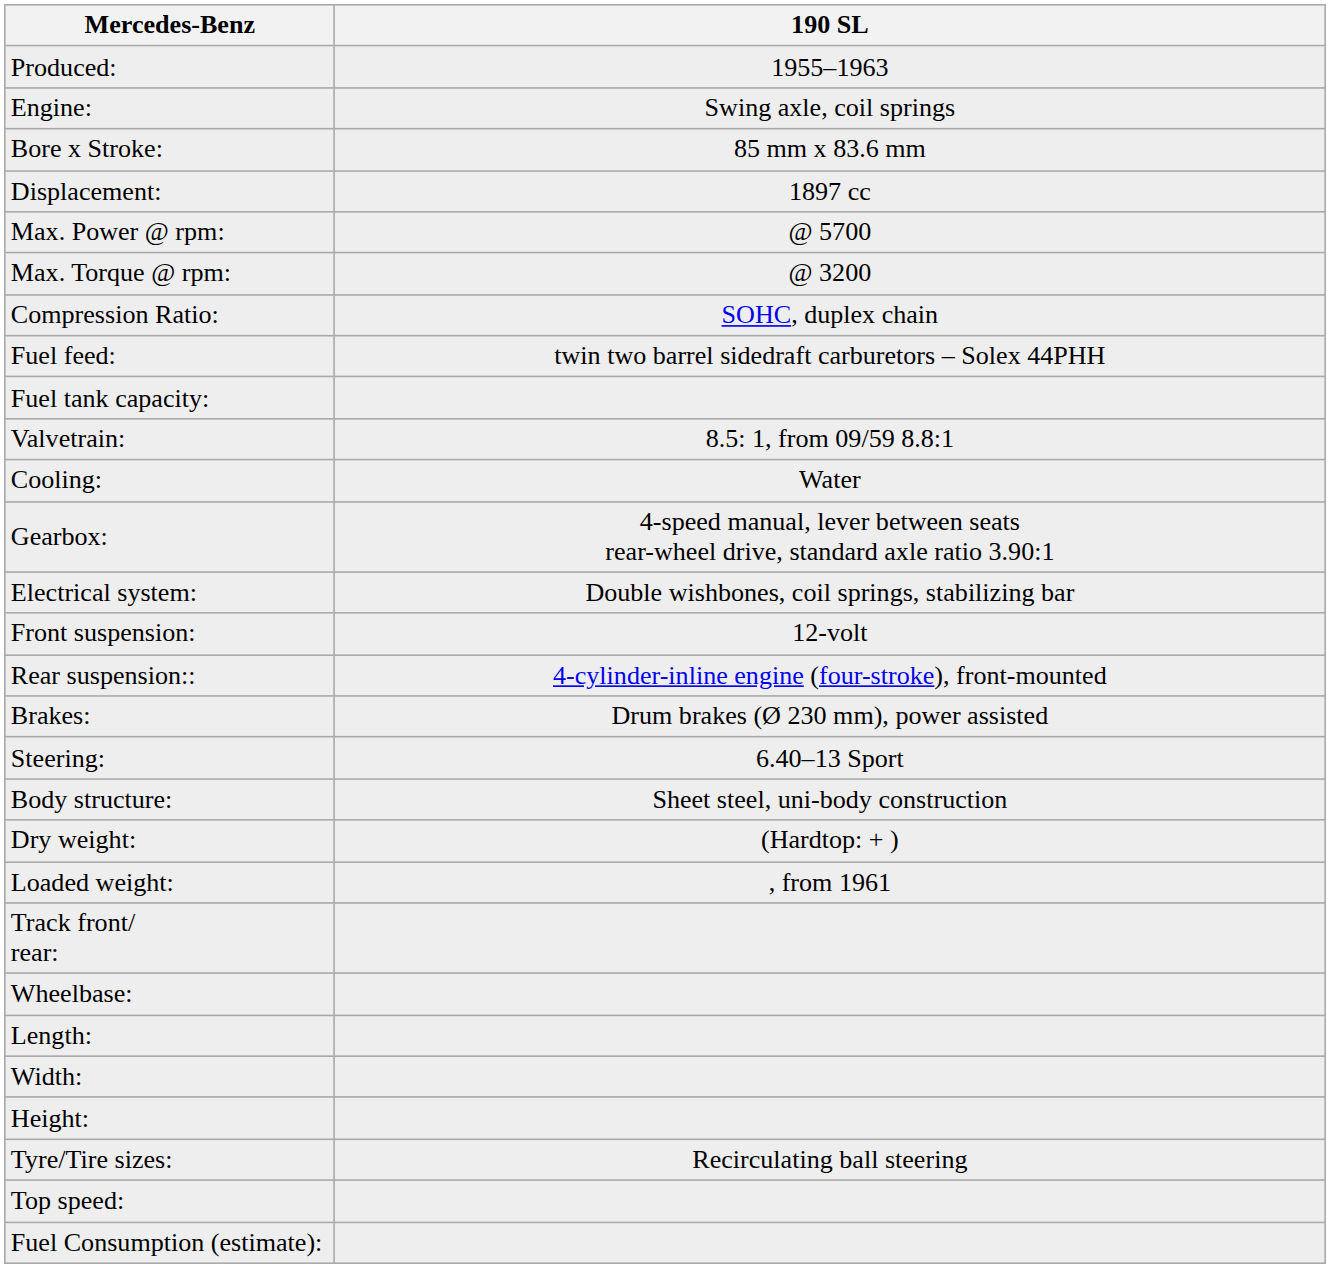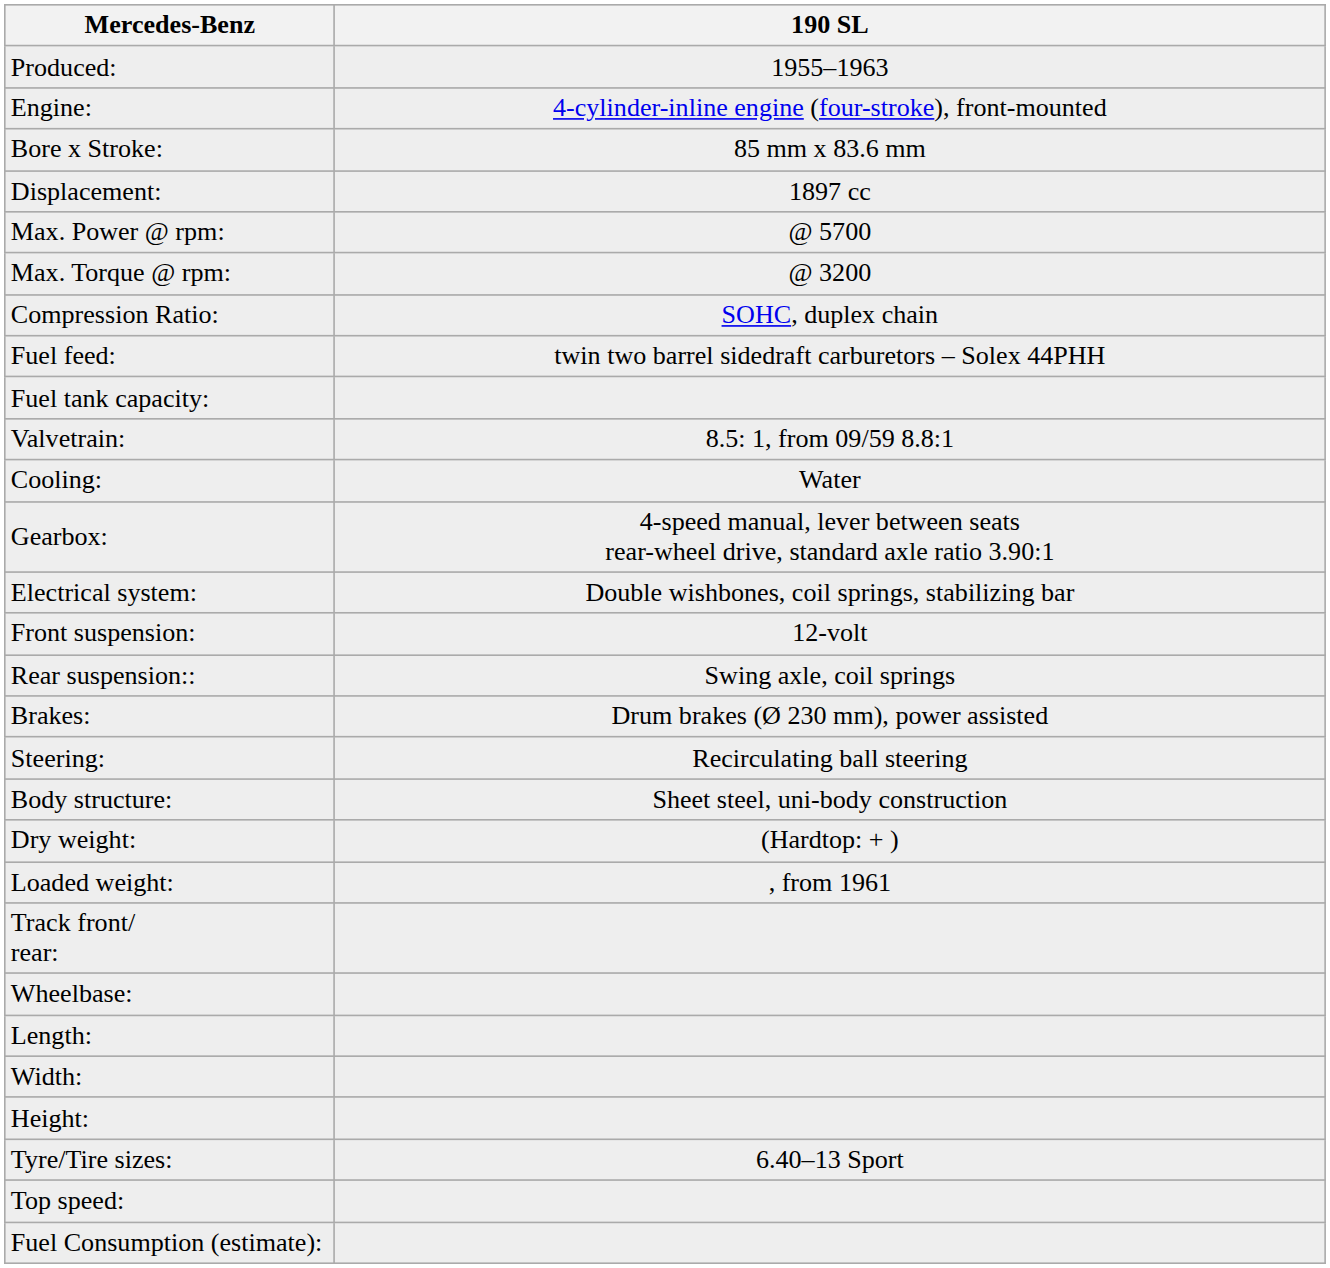 <table class="wikitable">
 <tr>
 <th style="width:25%;">Mercedes-Benz</th>
 <th style="width:75%;">190 SL</th>
 </tr>
 <tr style="background:#eee;">
 <td>Produced: </td>
 <td style="text-align:center;">1955–1963</td>
 </tr>
 <tr style="background:#eee;">
 <td>Engine: </td>
-<td style="text-align:center;">Swing axle, coil springs</td>
+<td style="text-align:center;"><a href='#'>4-cylinder-inline engine</a> (<a href='#'>four-stroke</a>), front-mounted</td>
 </tr>
 <tr style="background:#eee;">
 <td>Bore x Stroke: </td>
 <td style="text-align:center;">85 mm x 83.6 mm</td>
 </tr>
 <tr style="background:#eee;">
 <td>Displacement: </td>
 <td style="text-align:center;">1897 cc</td>
 </tr>
 <tr style="background:#eee;">
 <td>Max. Power @ rpm: </td>
 <td style="text-align:center;"> @ 5700</td>
 </tr>
 <tr style="background:#eee;">
 <td>Max. Torque @ rpm: </td>
 <td style="text-align:center;"> @ 3200</td>
 </tr>
 <tr style="background:#eee;">
 <td>Compression Ratio: </td>
 <td style="text-align:center;"><a href='#'>SOHC</a>, duplex chain</td>
 </tr>
 <tr style="background:#eee;">
 <td>Fuel feed: </td>
 <td style="text-align:center;">twin two barrel sidedraft carburetors – Solex 44PHH</td>
 </tr>
 <tr style="background:#eee;">
 <td>Fuel tank capacity: </td>
 <td style="text-align:center;"></td>
 </tr>
 <tr style="background:#eee;">
 <td>Valvetrain: </td>
 <td style="text-align:center;">8.5: 1, from 09/59 8.8:1</td>
 </tr>
 <tr style="background:#eee;">
 <td>Cooling: </td>
 <td style="text-align:center;">Water</td>
 </tr>
 <tr style="background:#eee;">
 <td>Gearbox: </td>
 <td style="text-align:center;">4-speed manual, lever between seats <br>  rear-wheel drive, standard axle ratio 3.90:1</td>
 </tr>
 <tr style="background:#eee;">
 <td>Electrical system: </td>
 <td style="text-align:center;">Double wishbones, coil springs, stabilizing bar</td>
 </tr>
 <tr style="background:#eee;">
 <td>Front suspension: </td>
 <td style="text-align:center;">12-volt</td>
 </tr>
 <tr style="background:#eee;">
 <td>Rear suspension:: </td>
-<td style="text-align:center;"><a href='#'>4-cylinder-inline engine</a> (<a href='#'>four-stroke</a>), front-mounted</td>
+<td style="text-align:center;">Swing axle, coil springs</td>
 </tr>
 <tr style="background:#eee;">
 <td>Brakes: </td>
 <td style="text-align:center;">Drum brakes (Ø 230 mm), power assisted</td>
 </tr>
 <tr style="background:#eee;">
 <td>Steering: </td>
-<td style="text-align:center;">6.40–13 Sport</td>
+<td style="text-align:center;">Recirculating ball steering</td>
 </tr>
 <tr style="background:#eee;">
 <td>Body structure: </td>
 <td style="text-align:center;">Sheet steel, uni-body construction</td>
 </tr>
 <tr style="background:#eee;">
 <td>Dry weight: </td>
 <td style="text-align:center;"> (Hardtop: + )</td>
 </tr>
 <tr style="background:#eee;">
 <td>Loaded weight: </td>
 <td style="text-align:center;">, from 1961 </td>
 </tr>
 <tr style="background:#eee;">
 <td>Track front/<br>rear: </td>
 <td style="text-align:center;"> </td>
 </tr>
 <tr style="background:#eee;">
 <td>Wheelbase: </td>
 <td style="text-align:center;"></td>
 </tr>
 <tr style="background:#eee;">
 <td>Length: </td>
 <td style="text-align:center;"></td>
 </tr>
 <tr style="background:#eee;">
 <td>Width: </td>
 <td style="text-align:center;"></td>
 </tr>
 <tr style="background:#eee;">
 <td>Height: </td>
 <td style="text-align:center;"></td>
 </tr>
 <tr style="background:#eee;">
 <td>Tyre/Tire sizes: </td>
-<td style="text-align:center;">Recirculating ball steering</td>
+<td style="text-align:center;">6.40–13 Sport</td>
 </tr>
 <tr style="background:#eee;">
 <td>Top speed: </td>
 <td style="text-align:center;"></td>
 </tr>
 <tr style="background:#eee;">
 <td>Fuel Consumption (estimate): </td>
 <td style="text-align:center;"></td>
 </tr>
 </table>
